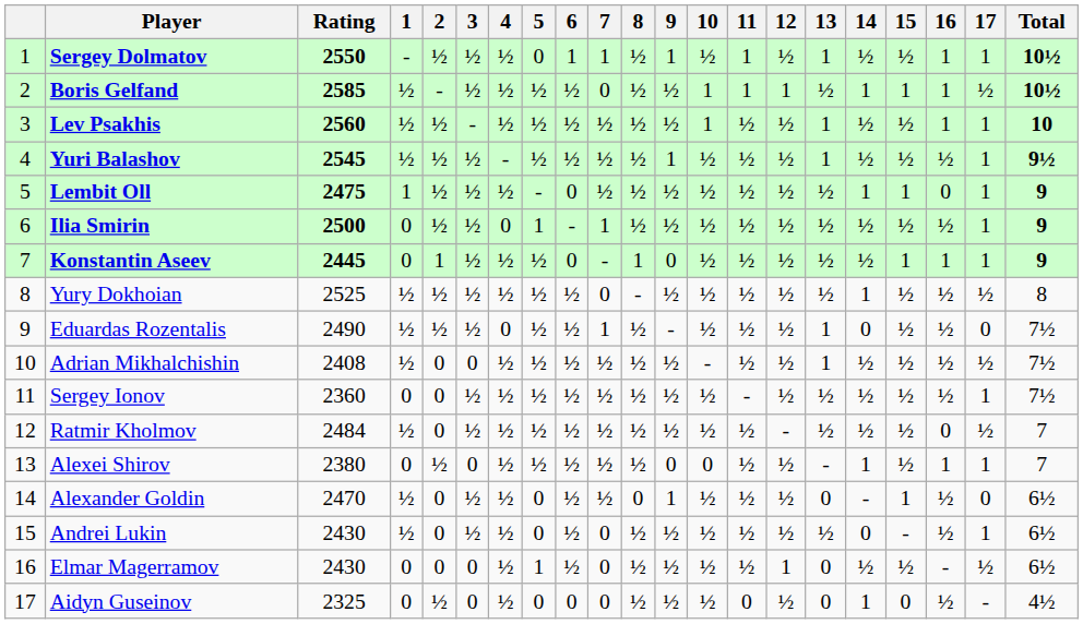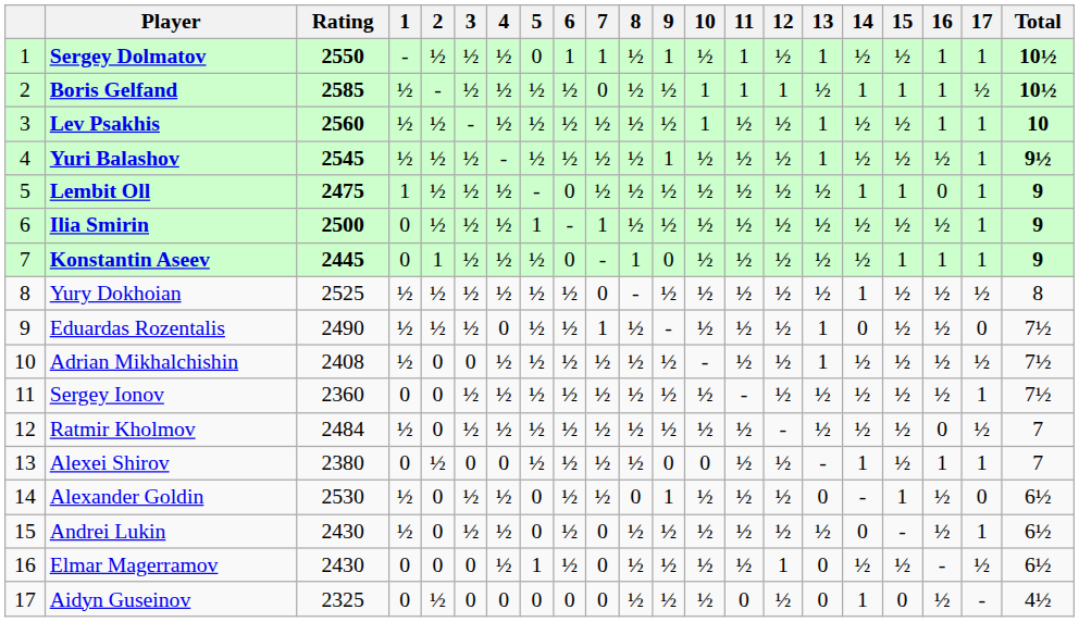 <table class="wikitable" border="1" width="800px">
 <tr>
 <th></th>
 <th>Player</th>
 <th>Rating</th>
 <th>1</th>
 <th>2</th>
 <th>3</th>
 <th>4</th>
 <th>5</th>
 <th>6</th>
 <th>7</th>
 <th>8</th>
 <th>9</th>
 <th>10</th>
 <th>11</th>
 <th>12</th>
 <th>13</th>
 <th>14</th>
 <th>15</th>
 <th>16</th>
 <th>17</th>
 <th>Total</th>
 </tr>
 <tr align=center style="background:#ccffcc;">
 <td>1</td>
 <td align=left> <strong><a href='#'>Sergey Dolmatov</a></strong></td>
 <td><strong>2550</strong></td>
 <td>-</td>
 <td>½</td>
 <td>½</td>
 <td>½</td>
 <td>0</td>
 <td>1</td>
 <td>1</td>
 <td>½</td>
 <td>1</td>
 <td>½</td>
 <td>1</td>
 <td>½</td>
 <td>1</td>
 <td>½</td>
 <td>½</td>
 <td>1</td>
 <td>1</td>
 <td align=center><strong>10½</strong></td>
 </tr>
 <tr align=center style="background:#ccffcc;">
 <td>2</td>
 <td align=left> <strong><a href='#'>Boris Gelfand</a></strong></td>
 <td><strong>2585</strong></td>
 <td>½</td>
 <td>-</td>
 <td>½</td>
 <td>½</td>
 <td>½</td>
 <td>½</td>
 <td>0</td>
 <td>½</td>
 <td>½</td>
 <td>1</td>
 <td>1</td>
 <td>1</td>
 <td>½</td>
 <td>1</td>
 <td>1</td>
 <td>1</td>
 <td>½</td>
 <td align=center><strong>10½</strong></td>
 </tr>
 <tr align=center style="background:#ccffcc;">
 <td>3</td>
 <td align=left> <strong><a href='#'>Lev Psakhis</a></strong></td>
 <td><strong>2560</strong></td>
 <td>½</td>
 <td>½</td>
 <td>-</td>
 <td>½</td>
 <td>½</td>
 <td>½</td>
 <td>½</td>
 <td>½</td>
 <td>½</td>
 <td>1</td>
 <td>½</td>
 <td>½</td>
 <td>1</td>
 <td>½</td>
 <td>½</td>
 <td>1</td>
 <td>1</td>
 <td align=center><strong>10</strong></td>
 </tr>
 <tr align=center style="background:#ccffcc;">
 <td>4</td>
 <td align=left> <strong><a href='#'>Yuri Balashov</a></strong></td>
 <td><strong>2545</strong></td>
 <td>½</td>
 <td>½</td>
 <td>½</td>
 <td>-</td>
 <td>½</td>
 <td>½</td>
 <td>½</td>
 <td>½</td>
 <td>1</td>
 <td>½</td>
 <td>½</td>
 <td>½</td>
 <td>1</td>
 <td>½</td>
 <td>½</td>
 <td>½</td>
 <td>1</td>
 <td align=center><strong>9½</strong></td>
 </tr>
 <tr align=center style="background:#ccffcc;">
 <td>5</td>
 <td align=left> <strong><a href='#'>Lembit Oll</a></strong></td>
 <td><strong>2475</strong></td>
 <td>1</td>
 <td>½</td>
 <td>½</td>
 <td>½</td>
 <td>-</td>
 <td>0</td>
 <td>½</td>
 <td>½</td>
 <td>½</td>
 <td>½</td>
 <td>½</td>
 <td>½</td>
 <td>½</td>
 <td>1</td>
 <td>1</td>
 <td>0</td>
 <td>1</td>
 <td align=center><strong>9</strong></td>
 </tr>
 <tr align=center style="background:#ccffcc;">
 <td>6</td>
 <td align=left> <strong><a href='#'>Ilia Smirin</a></strong></td>
 <td><strong>2500</strong></td>
 <td>0</td>
 <td>½</td>
 <td>½</td>
-<td>0</td>
+<td>½</td>
 <td>1</td>
 <td>-</td>
 <td>1</td>
 <td>½</td>
 <td>½</td>
 <td>½</td>
 <td>½</td>
 <td>½</td>
 <td>½</td>
 <td>½</td>
 <td>½</td>
 <td>½</td>
 <td>1</td>
 <td align=center><strong>9</strong></td>
 </tr>
 <tr align=center style="background:#ccffcc;">
 <td>7</td>
 <td align=left> <strong><a href='#'>Konstantin Aseev</a></strong></td>
 <td><strong>2445</strong></td>
 <td>0</td>
 <td>1</td>
 <td>½</td>
 <td>½</td>
 <td>½</td>
 <td>0</td>
 <td>-</td>
 <td>1</td>
 <td>0</td>
 <td>½</td>
 <td>½</td>
 <td>½</td>
 <td>½</td>
 <td>½</td>
 <td>1</td>
 <td>1</td>
 <td>1</td>
 <td align=center><strong>9</strong></td>
 </tr>
 <tr align=center>
 <td>8</td>
 <td align=left> <a href='#'>Yury Dokhoian</a></td>
 <td>2525</td>
 <td>½</td>
 <td>½</td>
 <td>½</td>
 <td>½</td>
 <td>½</td>
 <td>½</td>
 <td>0</td>
 <td>-</td>
 <td>½</td>
 <td>½</td>
 <td>½</td>
 <td>½</td>
 <td>½</td>
 <td>1</td>
 <td>½</td>
 <td>½</td>
 <td>½</td>
 <td align=center>8</td>
 </tr>
 <tr align=center>
 <td>9</td>
 <td align=left> <a href='#'>Eduardas Rozentalis</a></td>
 <td>2490</td>
 <td>½</td>
 <td>½</td>
 <td>½</td>
 <td>0</td>
 <td>½</td>
 <td>½</td>
 <td>1</td>
 <td>½</td>
 <td>-</td>
 <td>½</td>
 <td>½</td>
 <td>½</td>
 <td>1</td>
 <td>0</td>
 <td>½</td>
 <td>½</td>
 <td>0</td>
 <td align=center>7½</td>
 </tr>
 <tr align=center>
 <td>10</td>
 <td align=left> <a href='#'>Adrian Mikhalchishin</a></td>
 <td>2408</td>
 <td>½</td>
 <td>0</td>
 <td>0</td>
 <td>½</td>
 <td>½</td>
 <td>½</td>
 <td>½</td>
 <td>½</td>
 <td>½</td>
 <td>-</td>
 <td>½</td>
 <td>½</td>
 <td>1</td>
 <td>½</td>
 <td>½</td>
 <td>½</td>
 <td>½</td>
 <td align=center>7½</td>
 </tr>
 <tr align=center>
 <td>11</td>
 <td align=left> <a href='#'>Sergey Ionov</a></td>
 <td>2360</td>
 <td>0</td>
 <td>0</td>
 <td>½</td>
 <td>½</td>
 <td>½</td>
 <td>½</td>
 <td>½</td>
 <td>½</td>
 <td>½</td>
 <td>½</td>
 <td>-</td>
 <td>½</td>
 <td>½</td>
 <td>½</td>
 <td>½</td>
 <td>½</td>
 <td>1</td>
 <td align=center>7½</td>
 </tr>
 <tr align=center>
 <td>12</td>
 <td align=left> <a href='#'>Ratmir Kholmov</a></td>
 <td>2484</td>
 <td>½</td>
 <td>0</td>
 <td>½</td>
 <td>½</td>
 <td>½</td>
 <td>½</td>
 <td>½</td>
 <td>½</td>
 <td>½</td>
 <td>½</td>
 <td>½</td>
 <td>-</td>
 <td>½</td>
 <td>½</td>
 <td>½</td>
 <td>0</td>
 <td>½</td>
 <td align=center>7</td>
 </tr>
 <tr align=center>
 <td>13</td>
 <td align=left> <a href='#'>Alexei Shirov</a></td>
 <td>2380</td>
 <td>0</td>
 <td>½</td>
 <td>0</td>
-<td>½</td>
+<td>0</td>
 <td>½</td>
 <td>½</td>
 <td>½</td>
 <td>½</td>
 <td>0</td>
 <td>0</td>
 <td>½</td>
 <td>½</td>
 <td>-</td>
 <td>1</td>
 <td>½</td>
 <td>1</td>
 <td>1</td>
 <td align=center>7</td>
 </tr>
 <tr align=center>
 <td>14</td>
 <td align=left> <a href='#'>Alexander Goldin</a></td>
-<td>2470</td>
+<td>2530</td>
 <td>½</td>
 <td>0</td>
 <td>½</td>
 <td>½</td>
 <td>0</td>
 <td>½</td>
 <td>½</td>
 <td>0</td>
 <td>1</td>
 <td>½</td>
 <td>½</td>
 <td>½</td>
 <td>0</td>
 <td>-</td>
 <td>1</td>
 <td>½</td>
 <td>0</td>
 <td align=center>6½</td>
 </tr>
 <tr align=center>
 <td>15</td>
 <td align=left> <a href='#'>Andrei Lukin</a></td>
 <td>2430</td>
 <td>½</td>
 <td>0</td>
 <td>½</td>
 <td>½</td>
 <td>0</td>
 <td>½</td>
 <td>0</td>
 <td>½</td>
 <td>½</td>
 <td>½</td>
 <td>½</td>
 <td>½</td>
 <td>½</td>
 <td>0</td>
 <td>-</td>
 <td>½</td>
 <td>1</td>
 <td align=center>6½</td>
 </tr>
 <tr align=center>
 <td>16</td>
 <td align=left> <a href='#'>Elmar Magerramov</a></td>
 <td>2430</td>
 <td>0</td>
 <td>0</td>
 <td>0</td>
 <td>½</td>
 <td>1</td>
 <td>½</td>
 <td>0</td>
 <td>½</td>
 <td>½</td>
 <td>½</td>
 <td>½</td>
 <td>1</td>
 <td>0</td>
 <td>½</td>
 <td>½</td>
 <td>-</td>
 <td>½</td>
 <td align=center>6½</td>
 </tr>
 <tr align=center>
 <td>17</td>
 <td align=left> <a href='#'>Aidyn Guseinov</a></td>
 <td>2325</td>
 <td>0</td>
 <td>½</td>
 <td>0</td>
-<td>½</td>
+<td>0</td>
 <td>0</td>
 <td>0</td>
 <td>0</td>
 <td>½</td>
 <td>½</td>
 <td>½</td>
 <td>0</td>
 <td>½</td>
 <td>0</td>
 <td>1</td>
 <td>0</td>
 <td>½</td>
 <td>-</td>
 <td align=center>4½</td>
 </tr>
 </table>
